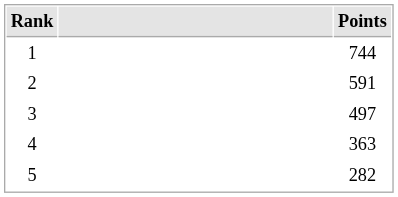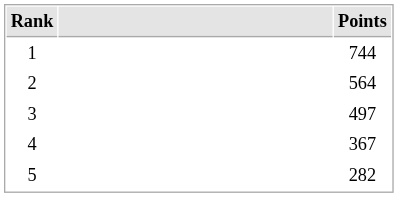 <table cellspacing="1" cellpadding="3" style="border:1px solid #AAAAAA;font-size:86%">
 <tr bgcolor="#E4E4E4">
 <th style="border-bottom:1px solid #AAAAAA" width=10>Rank</th>
 <th style="border-bottom:1px solid #AAAAAA" width=200></th>
 <th style="border-bottom:1px solid #AAAAAA" width=20>Points</th>
 </tr>
 <tr>
 <td align="center">1</td>
 <td></td>
 <td align=center>744</td>
 </tr>
 <tr>
 <td align="center">2</td>
 <td></td>
-<td align=center>591</td>
+<td align=center>564</td>
 </tr>
 <tr>
 <td align="center">3</td>
 <td></td>
 <td align=center>497</td>
 </tr>
 <tr>
 <td align="center">4</td>
 <td></td>
-<td align=center>363</td>
+<td align=center>367</td>
 </tr>
 <tr>
 <td align="center">5</td>
 <td></td>
 <td align=center>282</td>
 </tr>
 </table>
